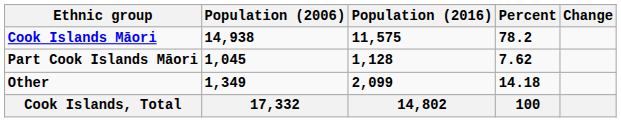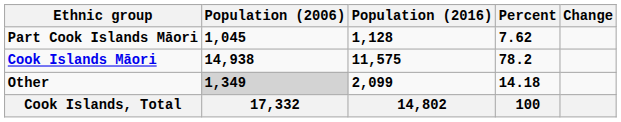 <table class=wikitable>
 <tr>
 <th>Ethnic group</th>
 <th>Population (2006)</th>
 <th>Population (2016)</th>
 <th>Percent</th>
 <th>Change</th>
 </tr>
 <tr>
+<td><strong>Part Cook Islands Māori</strong></td>
+<td><strong>1,045</strong></td>
+<td><strong>1,128</strong></td>
+<td><strong>7.62</strong></td>
+<td></td>
+</tr>
+<tr>
 <td><strong><a href='#'>Cook Islands Māori</a></strong></td>
 <td><strong>14,938</strong></td>
 <td><strong>11,575</strong></td>
 <td><strong>78.2</strong></td>
 <td></td>
 </tr>
 <tr>
-<td><strong>Part Cook Islands Māori</strong></td>
-<td><strong>1,045</strong></td>
-<td><strong>1,128</strong></td>
-<td><strong>7.62</strong></td>
-<td></td>
-</tr>
-<tr>
 <td><strong>Other</strong></td>
-<td><strong>1,349</strong></td>
+<td style="background: lightgrey;"><strong>1,349</strong></td>
 <td><strong>2,099</strong></td>
 <td><strong>14.18</strong></td>
 <td></td>
 </tr>
 <tr>
 <th>Cook Islands, Total</th>
 <th>17,332</th>
 <th>14,802</th>
 <th>100</th>
 <th></th>
 </tr>
 </table>
